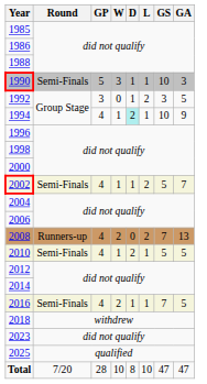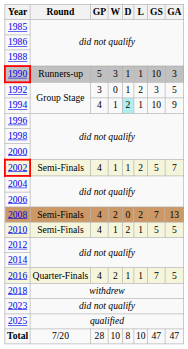 <table class="wikitable" style="text-align: center">
 <tr>
 <th>Year</th>
 <th>Round</th>
 <th>GP</th>
 <th>W</th>
 <th>D</th>
 <th>L</th>
 <th>GS</th>
 <th>GA</th>
 </tr>
 <tr>
 <td> <a href='#'>1985</a></td>
 <td colspan=7 rowspan=3><em>did not qualify</em></td>
 </tr>
 <tr>
 <td align=center> <a href='#'>1986</a></td>
 </tr>
 <tr>
 <td> <a href='#'>1988</a></td>
 </tr>
 <tr bgcolor=silver>
 <td style="border: 3px solid red"> <a href='#'>1990</a></td>
-<td>Semi-Finals</td>
+<td>Runners-up</td>
 <td>5</td>
 <td>3</td>
 <td>1</td>
 <td>1</td>
 <td>10</td>
 <td>3</td>
 </tr>
 <tr>
 <td align=center> <a href='#'>1992</a></td>
 <td rowspan=2>Group Stage</td>
 <td>3</td>
 <td>0</td>
 <td>1</td>
 <td>2</td>
 <td>3</td>
 <td>5</td>
 </tr>
 <tr>
 <td> <a href='#'>1994</a></td>
 <td>4</td>
 <td>1</td>
 <td style="background: paleturquoise;">2</td>
 <td>1</td>
 <td>10</td>
 <td>9</td>
 </tr>
 <tr>
 <td align=center> <a href='#'>1996</a></td>
 <td colspan=7 rowspan=3><em>did not qualify</em></td>
 </tr>
 <tr>
 <td> <a href='#'>1998</a></td>
 </tr>
 <tr>
 <td> <a href='#'>2000</a></td>
 </tr>
 <tr bgcolor=beige>
 <td style="border: 3px solid red"> <a href='#'>2002</a></td>
 <td>Semi-Finals</td>
 <td>4</td>
 <td>1</td>
 <td>1</td>
 <td>2</td>
 <td>5</td>
 <td>7</td>
 </tr>
 <tr>
 <td> <a href='#'>2004</a></td>
 <td colspan=7 rowspan=2><em>did not qualify</em></td>
 </tr>
 <tr>
 <td> <a href='#'>2006</a></td>
 </tr>
 <tr bgcolor="#cc9966">
 <td> <a href='#'>2008</a></td>
-<td>Runners-up</td>
+<td>Semi-Finals</td>
 <td>4</td>
 <td>2</td>
 <td>0</td>
 <td>2</td>
 <td>7</td>
 <td>13</td>
 </tr>
 <tr bgcolor=beige>
 <td> <a href='#'>2010</a></td>
 <td>Semi-Finals</td>
 <td>4</td>
 <td>1</td>
 <td>2</td>
 <td>1</td>
 <td>5</td>
 <td>5</td>
 </tr>
 <tr>
 <td> <a href='#'>2012</a></td>
 <td colspan=7 rowspan=2><em>did not qualify</em></td>
 </tr>
 <tr>
 <td> <a href='#'>2014</a></td>
 </tr>
 <tr bgcolor=beige>
 <td> <a href='#'>2016</a></td>
-<td>Semi-Finals</td>
+<td>Quarter-Finals</td>
 <td>4</td>
 <td>2</td>
 <td>1</td>
 <td>1</td>
 <td>7</td>
 <td>5</td>
 </tr>
 <tr>
 <td> <a href='#'>2018</a></td>
 <td colspan=7><em>withdrew</em></td>
 </tr>
 <tr>
 <td> <a href='#'>2023</a></td>
 <td colspan=7><em>did not qualify</em></td>
 </tr>
 <tr>
 <td> <a href='#'>2025</a></td>
 <td colspan=7><em>qualified</em></td>
 </tr>
 <tr>
 <td><strong>Total</strong></td>
 <td>7/20</td>
 <td>28</td>
 <td>10</td>
 <td>8</td>
 <td>10</td>
 <td>47</td>
 <td>47</td>
 </tr>
 </table>
